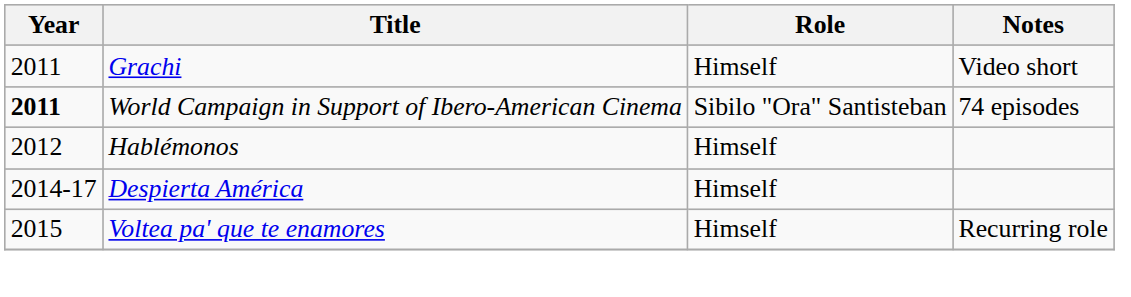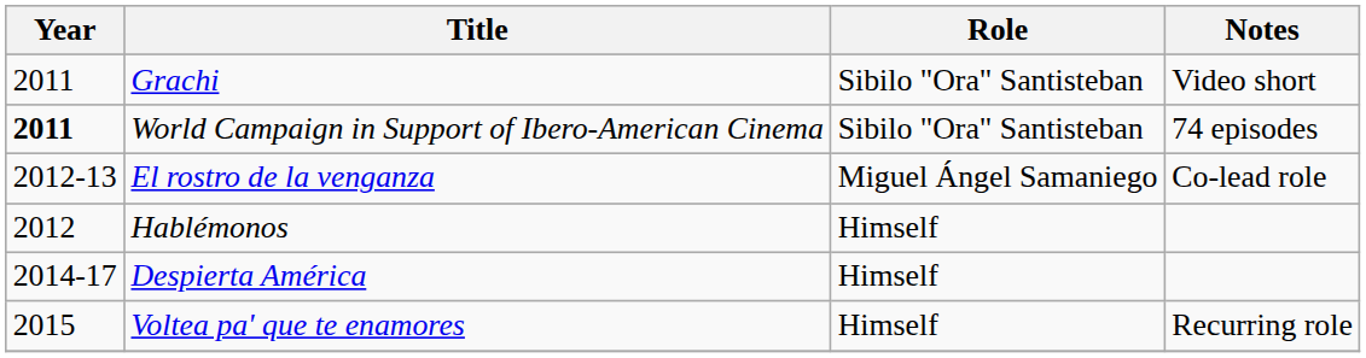 <table class="wikitable">
 <tr>
 <th>Year</th>
 <th>Title</th>
 <th>Role</th>
 <th>Notes</th>
 </tr>
 <tr>
 <td>2011</td>
 <td><em><a href='#'>Grachi</a></em></td>
-<td>Himself</td>
+<td>Sibilo "Ora" Santisteban</td>
 <td>Video short</td>
 </tr>
 <tr>
 <td><strong>2011</strong></td>
 <td><em>World Campaign in Support of Ibero-American Cinema</em></td>
 <td>Sibilo "Ora" Santisteban</td>
 <td>74 episodes</td>
+</tr>
+<tr>
+<td>2012-13</td>
+<td><em><a href='#'>El rostro de la venganza</a></em></td>
+<td>Miguel Ángel Samaniego</td>
+<td>Co-lead role</td>
 </tr>
 <tr>
 <td>2012</td>
 <td><em>Hablémonos</em></td>
 <td>Himself</td>
 <td></td>
 </tr>
 <tr>
 <td>2014-17</td>
 <td><em><a href='#'>Despierta América</a></em></td>
 <td>Himself</td>
 <td></td>
 </tr>
 <tr>
 <td>2015</td>
 <td><em><a href='#'>Voltea pa' que te enamores</a></em></td>
 <td>Himself</td>
 <td>Recurring role</td>
 </tr>
 <tr>
 </tr>
 </table>
